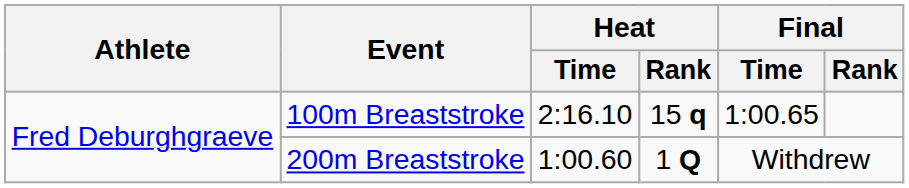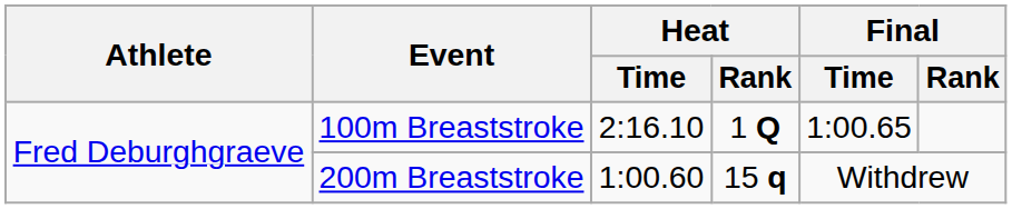 <table class=wikitable style=font-size:90%;text-align:center>
 <tr>
 <th rowspan=2>Athlete</th>
 <th rowspan=2>Event</th>
 <th colspan=2>Heat</th>
 <th colspan=2>Final</th>
 </tr>
 <tr style=font-size:95%>
 <th>Time</th>
 <th>Rank</th>
 <th>Time</th>
 <th>Rank</th>
 </tr>
 <tr>
 <td align=left rowspan=2><a href='#'>Fred Deburghgraeve</a></td>
 <td align=left><a href='#'>100m Breaststroke</a></td>
 <td>2:16.10</td>
-<td>15 <strong>q</strong></td>
+<td>1 <strong>Q</strong></td>
 <td>1:00.65</td>
 <td></td>
 </tr>
 <tr>
 <td align=left><a href='#'>200m Breaststroke</a></td>
 <td>1:00.60</td>
-<td>1 <strong>Q</strong></td>
+<td>15 <strong>q</strong></td>
 <td colspan=2>Withdrew</td>
 </tr>
 </table>
